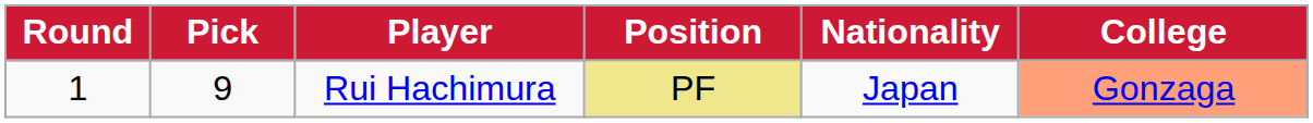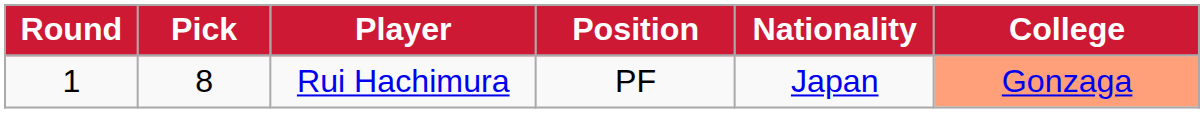 <table class="wikitable sortable sortable">
 <tr>
 <th style="background:#CD1934; color:white" width="10%">Round</th>
 <th style="background:#CD1934; color:white" width="10%">Pick</th>
 <th style="background:#CD1934; color:white" width="20%">Player</th>
 <th style="background:#CD1934; color:white" width="15%">Position</th>
 <th style="background:#CD1934; color:white" width="15%">Nationality</th>
 <th style="background:#CD1934; color:white" width="20%">College</th>
 </tr>
 <tr style="text-align: center">
 <td>1</td>
-<td>9</td>
+<td>8</td>
 <td><a href='#'>Rui Hachimura</a></td>
-<td style="background: khaki;">PF</td>
+<td>PF</td>
 <td> <a href='#'>Japan</a></td>
 <td style="background: lightsalmon;"><a href='#'>Gonzaga</a></td>
 </tr>
 </table>
